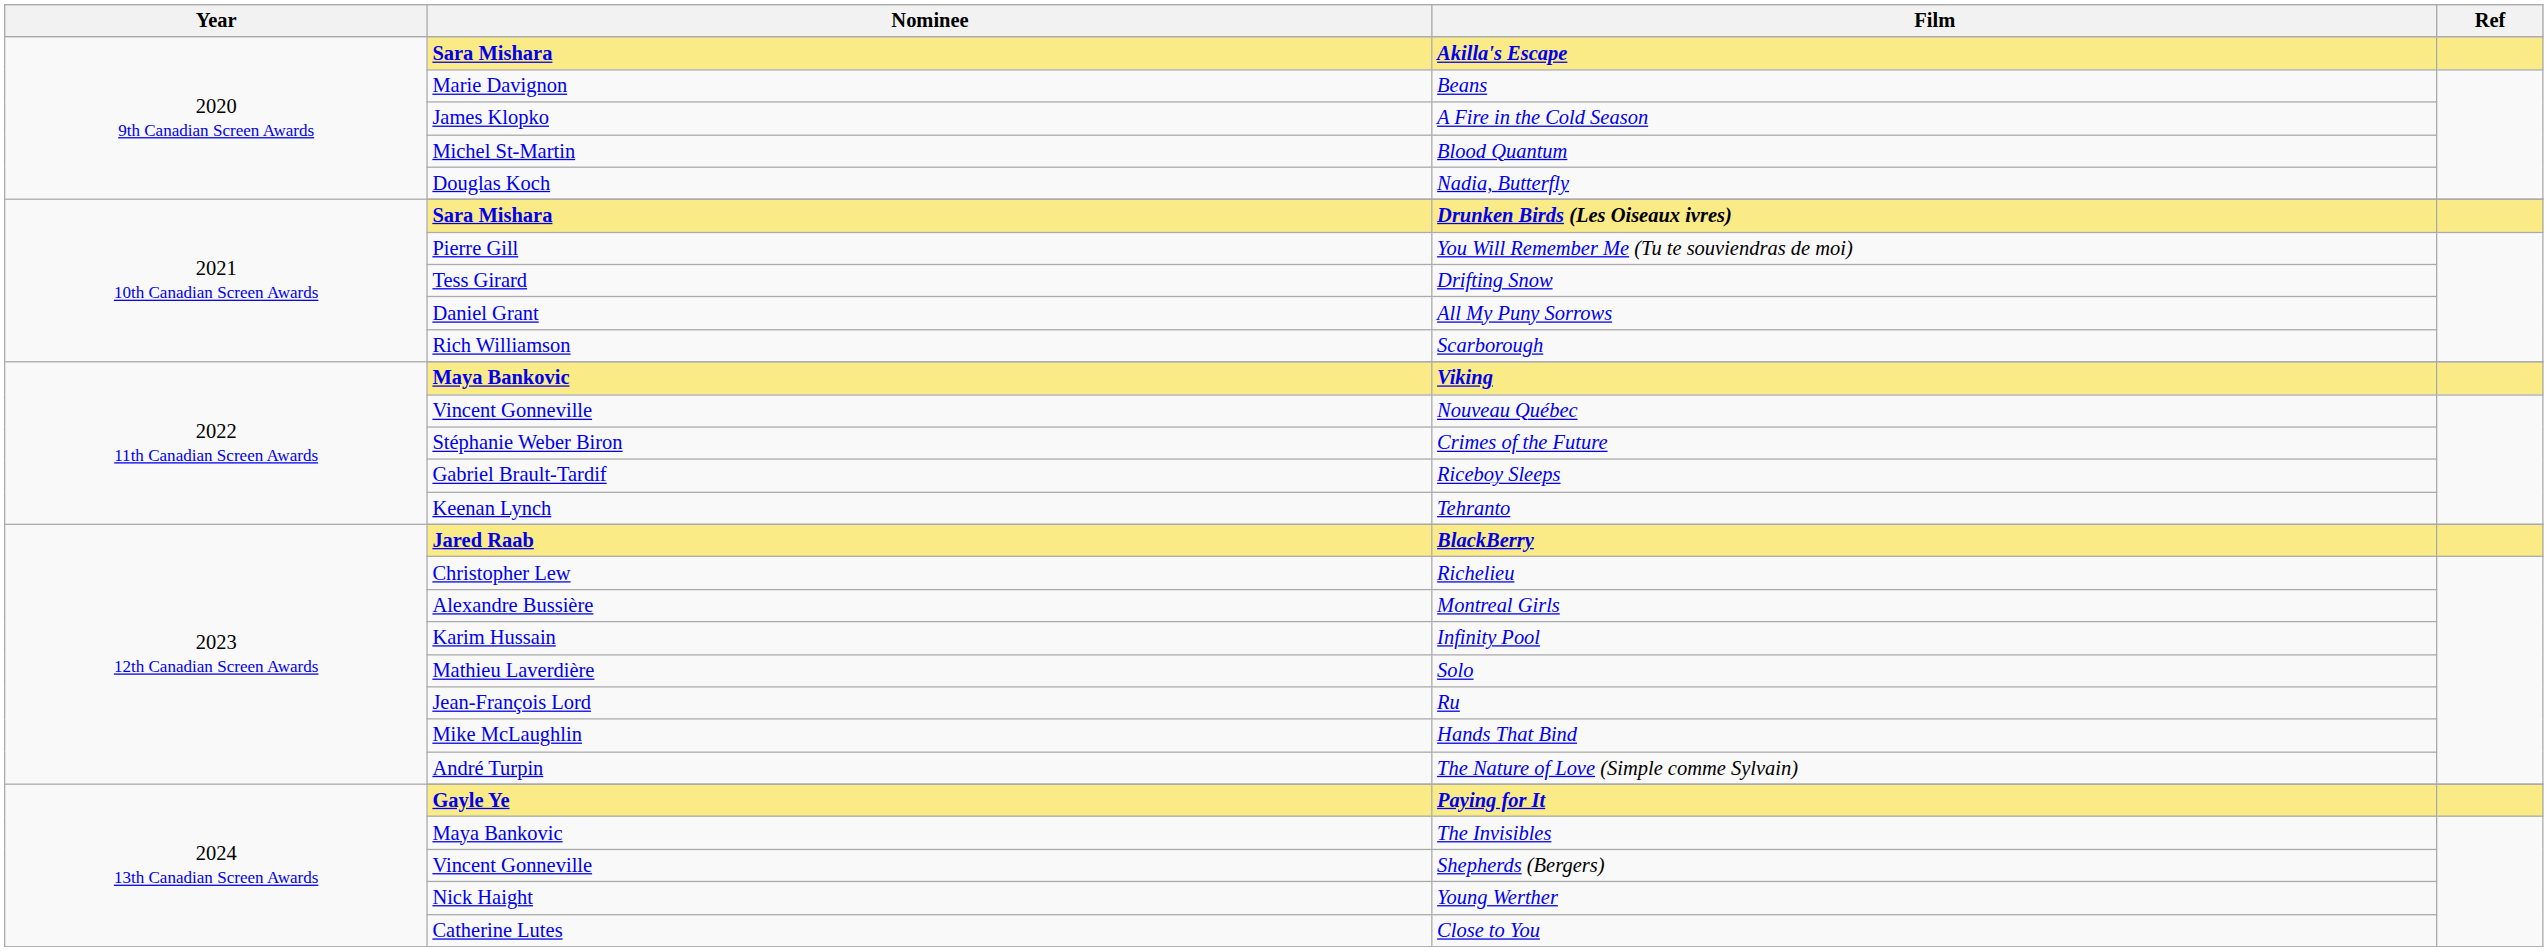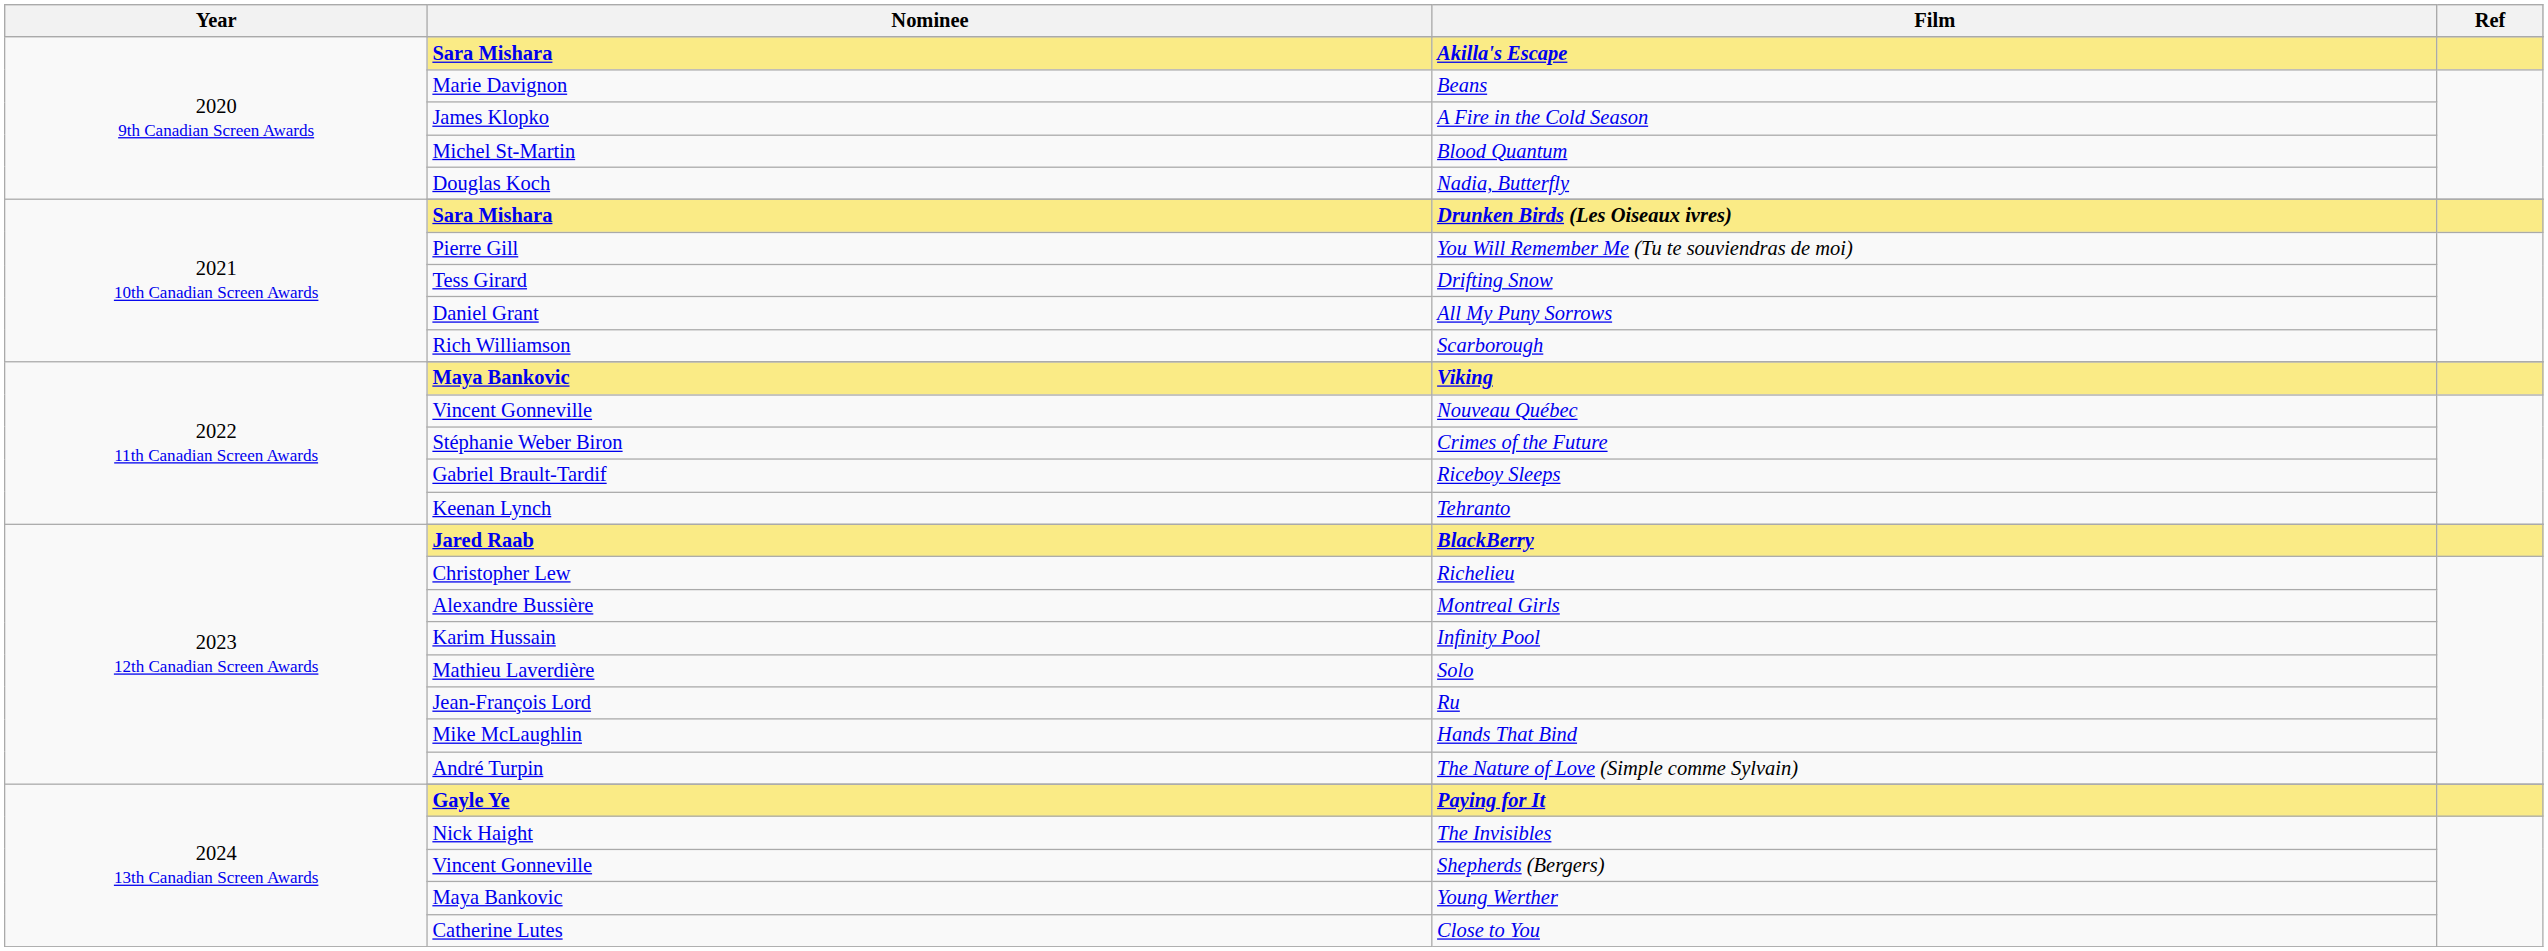 <table class="wikitable" style="width:100%;">
 <tr style="background:#bebebe;">
 <th style="width:8%;">Year</th>
 <th style="width:19%;">Nominee</th>
 <th style="width:19%;">Film</th>
 <th style="width:2%;">Ref</th>
 </tr>
 <tr>
 <td rowspan="6" align="center">2020 <br> <small><a href='#'>9th Canadian Screen Awards</a></small></td>
 </tr>
 <tr style="background:#FAEB86;">
 <td><strong><a href='#'>Sara Mishara</a></strong></td>
 <td><strong><em><a href='#'>Akilla's Escape</a></em></strong></td>
 <td></td>
 </tr>
 <tr>
 <td><a href='#'>Marie Davignon</a></td>
 <td><em><a href='#'>Beans</a></em></td>
 <td rowspan=4></td>
 </tr>
 <tr>
 <td><a href='#'>James Klopko</a></td>
 <td><em><a href='#'>A Fire in the Cold Season</a></em></td>
 </tr>
 <tr>
 <td><a href='#'>Michel St-Martin</a></td>
 <td><em><a href='#'>Blood Quantum</a></em></td>
 </tr>
 <tr>
 <td><a href='#'>Douglas Koch</a></td>
 <td><em><a href='#'>Nadia, Butterfly</a></em></td>
 </tr>
 <tr>
 <td rowspan="6" align="center">2021 <br> <small><a href='#'>10th Canadian Screen Awards</a></small></td>
 </tr>
 <tr style="background:#FAEB86;">
 <td><strong><a href='#'>Sara Mishara</a></strong></td>
 <td><strong><em><a href='#'>Drunken Birds</a> (Les Oiseaux ivres)</em></strong></td>
 <td></td>
 </tr>
 <tr>
 <td><a href='#'>Pierre Gill</a></td>
 <td><em><a href='#'>You Will Remember Me</a> (Tu te souviendras de moi)</em></td>
 <td rowspan=4></td>
 </tr>
 <tr>
 <td><a href='#'>Tess Girard</a></td>
 <td><em><a href='#'>Drifting Snow</a></em></td>
 </tr>
 <tr>
 <td><a href='#'>Daniel Grant</a></td>
 <td><em><a href='#'>All My Puny Sorrows</a></em></td>
 </tr>
 <tr>
 <td><a href='#'>Rich Williamson</a></td>
 <td><em><a href='#'>Scarborough</a></em></td>
 </tr>
 <tr>
 <td rowspan="6" align="center">2022 <br> <small><a href='#'>11th Canadian Screen Awards</a></small></td>
 </tr>
 <tr style="background:#FAEB86;">
 <td><strong><a href='#'>Maya Bankovic</a></strong></td>
 <td><strong><em><a href='#'>Viking</a></em></strong></td>
 <td></td>
 </tr>
 <tr>
 <td><a href='#'>Vincent Gonneville</a></td>
 <td><em><a href='#'>Nouveau Québec</a></em></td>
 <td rowspan=4></td>
 </tr>
 <tr>
 <td><a href='#'>Stéphanie Weber Biron</a></td>
 <td><em><a href='#'>Crimes of the Future</a></em></td>
 </tr>
 <tr>
 <td><a href='#'>Gabriel Brault-Tardif</a></td>
 <td><em><a href='#'>Riceboy Sleeps</a></em></td>
 </tr>
 <tr>
 <td><a href='#'>Keenan Lynch</a></td>
 <td><em><a href='#'>Tehranto</a></em></td>
 </tr>
 <tr>
 <td rowspan="9" align="center">2023 <br> <small><a href='#'>12th Canadian Screen Awards</a></small></td>
 </tr>
 <tr style="background:#FAEB86;">
 <td><strong><a href='#'>Jared Raab</a></strong></td>
 <td><strong><em><a href='#'>BlackBerry</a></em></strong></td>
 <td></td>
 </tr>
 <tr>
 <td><a href='#'>Christopher Lew</a></td>
 <td><em><a href='#'>Richelieu</a></em></td>
 <td rowspan=7></td>
 </tr>
 <tr>
 <td><a href='#'>Alexandre Bussière</a></td>
 <td><em><a href='#'>Montreal Girls</a></em></td>
 </tr>
 <tr>
 <td><a href='#'>Karim Hussain</a></td>
 <td><em><a href='#'>Infinity Pool</a></em></td>
 </tr>
 <tr>
 <td><a href='#'>Mathieu Laverdière</a></td>
 <td><em><a href='#'>Solo</a></em></td>
 </tr>
 <tr>
 <td><a href='#'>Jean-François Lord</a></td>
 <td><em><a href='#'>Ru</a></em></td>
 </tr>
 <tr>
 <td><a href='#'>Mike McLaughlin</a></td>
 <td><em><a href='#'>Hands That Bind</a></em></td>
 </tr>
 <tr>
 <td><a href='#'>André Turpin</a></td>
 <td><em><a href='#'>The Nature of Love</a> (Simple comme Sylvain)</em></td>
 </tr>
 <tr>
 <td rowspan="6" align="center">2024 <br> <small><a href='#'>13th Canadian Screen Awards</a></small></td>
 </tr>
 <tr style="background:#FAEB86;">
 <td><strong><a href='#'>Gayle Ye</a></strong></td>
 <td><strong><em><a href='#'>Paying for It</a></em></strong></td>
 <td></td>
 </tr>
 <tr>
-<td><a href='#'>Maya Bankovic</a></td>
+<td><a href='#'>Nick Haight</a></td>
 <td><em><a href='#'>The Invisibles</a></em></td>
 <td rowspan=4></td>
 </tr>
 <tr>
 <td><a href='#'>Vincent Gonneville</a></td>
 <td><em><a href='#'>Shepherds</a> (Bergers)</em></td>
 </tr>
 <tr>
-<td><a href='#'>Nick Haight</a></td>
+<td><a href='#'>Maya Bankovic</a></td>
 <td><em><a href='#'>Young Werther</a></em></td>
 </tr>
 <tr>
 <td><a href='#'>Catherine Lutes</a></td>
 <td><em><a href='#'>Close to You</a></em></td>
 </tr>
 </table>
